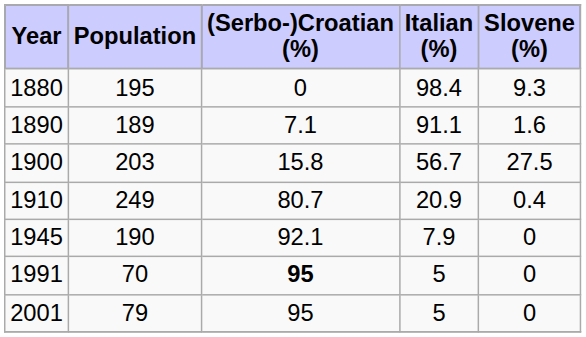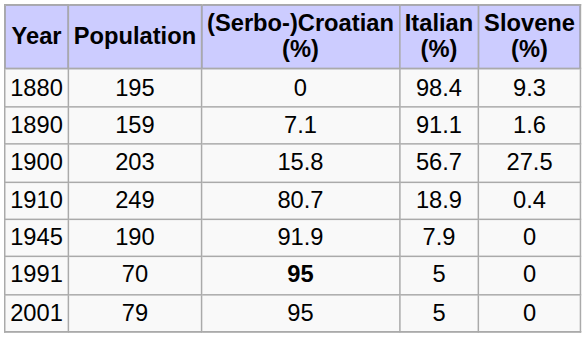 <table class="wikitable" border="1" style="text-align:center">
 <tr bgcolor="#EF">
 <th style="background:#CCF">Year</th>
 <th style="background:#CCF">Population<br></th>
 <th style="background:#CCF">(Serbo-)Croatian<br> (%)</th>
 <th style="background:#CCF">Italian<br> (%)</th>
 <th style="background:#CCF">Slovene<br> (%)</th>
 </tr>
 <tr>
 <td>1880</td>
 <td>195</td>
 <td>0</td>
 <td>98.4</td>
 <td>9.3</td>
 </tr>
 <tr>
 <td>1890</td>
-<td>189</td>
+<td>159</td>
 <td>7.1</td>
 <td>91.1</td>
 <td>1.6</td>
 </tr>
 <tr>
 <td>1900</td>
 <td>203</td>
 <td>15.8</td>
 <td>56.7</td>
 <td>27.5</td>
 </tr>
 <tr>
 <td>1910</td>
 <td>249</td>
 <td>80.7</td>
-<td>20.9</td>
+<td>18.9</td>
 <td>0.4</td>
 </tr>
 <tr>
 <td>1945</td>
 <td>190</td>
-<td>92.1</td>
+<td>91.9</td>
 <td>7.9</td>
 <td>0</td>
 </tr>
 <tr>
 <td>1991</td>
 <td>70</td>
 <td><strong>95</strong></td>
 <td>5</td>
 <td>0</td>
 </tr>
 <tr>
 <td>2001</td>
 <td>79</td>
 <td>95</td>
 <td>5</td>
 <td>0</td>
 </tr>
 <tr>
 </tr>
 </table>
